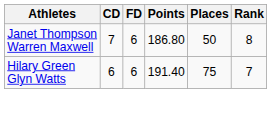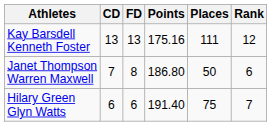 <table class="wikitable" border="1" style="font-size:90%">
 <tr>
 <th>Athletes</th>
 <th>CD</th>
 <th>FD</th>
 <th>Points</th>
 <th>Places</th>
 <th>Rank</th>
 </tr>
 <tr align=center>
+<td align=left><a href='#'>Kay Barsdell</a><br><a href='#'>Kenneth Foster</a></td>
+<td>13</td>
+<td>13</td>
+<td>175.16</td>
+<td>111</td>
+<td>12</td>
+</tr>
+<tr align=center>
 <td align=left><a href='#'>Janet Thompson</a><br><a href='#'>Warren Maxwell</a></td>
 <td>7</td>
-<td>6</td>
+<td>8</td>
 <td>186.80</td>
 <td>50</td>
-<td>8</td>
+<td>6</td>
 </tr>
 <tr align=center>
 <td align=left><a href='#'>Hilary Green</a><br><a href='#'>Glyn Watts</a></td>
 <td>6</td>
 <td>6</td>
 <td>191.40</td>
 <td>75</td>
 <td>7</td>
 </tr>
 </table>
